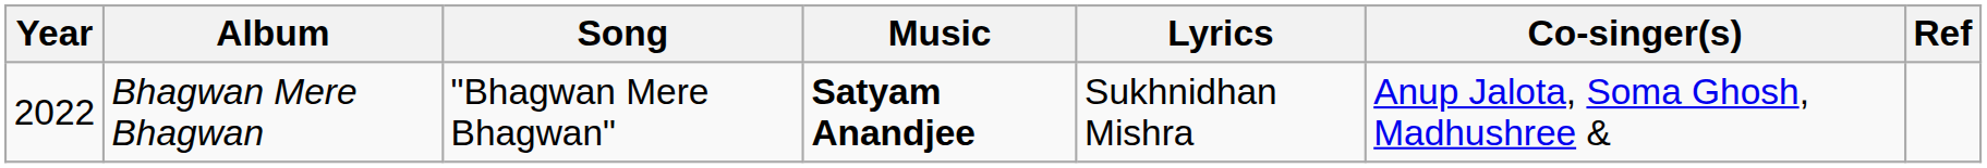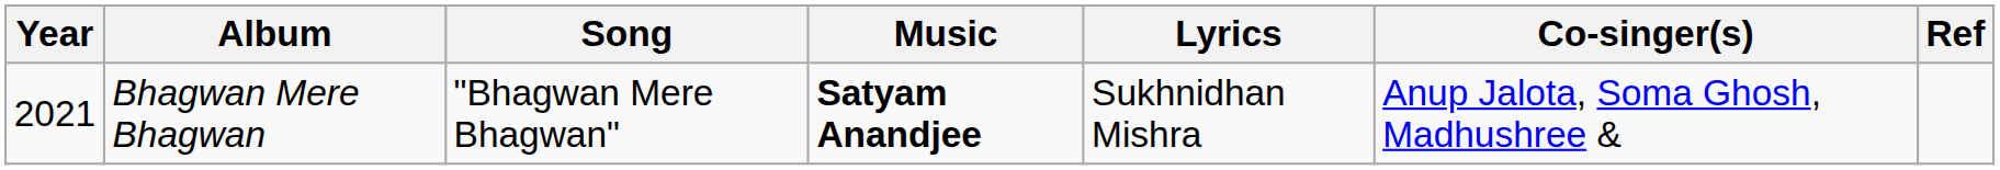 <table class="wikitable sortable">
 <tr>
 <th><strong>Year</strong></th>
 <th><strong>Album</strong></th>
 <th><strong>Song</strong></th>
 <th>Music</th>
 <th><strong>Lyrics</strong></th>
 <th><strong>Co-singer(s)</strong></th>
 <th>Ref</th>
 </tr>
 <tr>
-<td>2022</td>
+<td>2021</td>
 <td><em>Bhagwan Mere Bhagwan</em></td>
 <td>"Bhagwan Mere Bhagwan"</td>
 <td><strong>Satyam Anandjee</strong></td>
 <td>Sukhnidhan Mishra</td>
 <td><a href='#'>Anup Jalota</a>, <a href='#'>Soma Ghosh</a>, <a href='#'>Madhushree</a> & </td>
 <td></td>
 </tr>
 </table>
